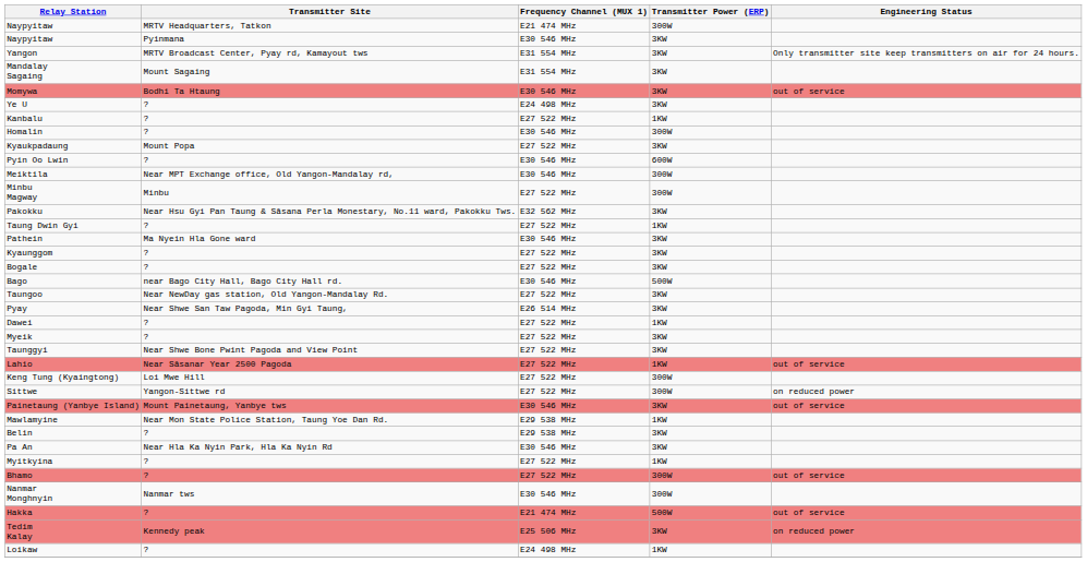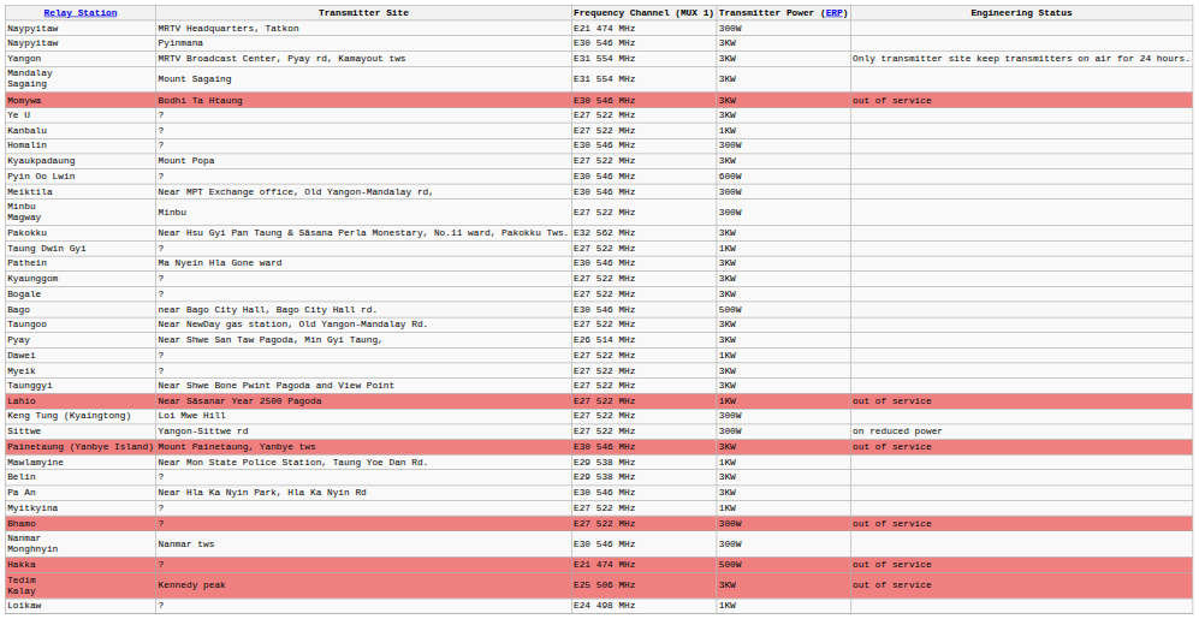 <table class="wikitable">
 <tr>
 <th><a href='#'>Relay Station</a></th>
 <th>Transmitter Site</th>
 <th>Frequency Channel (MUX 1)</th>
 <th>Transmitter Power (<a href='#'>ERP</a>)</th>
 <th>Engineering Status</th>
 </tr>
 <tr>
 <td>Naypyitaw</td>
 <td>MRTV Headquarters, Tatkon</td>
 <td>E21 474 MHz</td>
 <td>300W</td>
 <td></td>
 </tr>
 <tr>
 <td>Naypyitaw</td>
 <td>Pyinmana</td>
 <td>E30 546 MHz</td>
 <td>3KW</td>
 <td></td>
 </tr>
 <tr>
 <td>Yangon</td>
 <td>MRTV Broadcast Center, Pyay rd, Kamayout tws</td>
 <td>E31 554 MHz</td>
 <td>3KW</td>
 <td>Only transmitter site keep transmitters on air for 24 hours.</td>
 </tr>
 <tr>
 <td>Mandalay<br>Sagaing</td>
 <td>Mount Sagaing</td>
 <td>E31 554 MHz</td>
 <td>3KW</td>
 <td></td>
 </tr>
 <tr bgcolor=#F08080>
 <td>Momywa</td>
 <td>Bodhi Ta Htaung</td>
 <td>E30 546 MHz</td>
 <td>3KW</td>
 <td>out of service</td>
 </tr>
 <tr>
 <td>Ye U</td>
 <td>?</td>
-<td>E24 498 MHz</td>
+<td>E27 522 MHz</td>
 <td>3KW</td>
 <td></td>
 </tr>
 <tr>
 <td>Kanbalu</td>
 <td>?</td>
 <td>E27 522 MHz</td>
 <td>1KW</td>
 <td></td>
 </tr>
 <tr>
 <td>Homalin</td>
 <td>?</td>
 <td>E30 546 MHz</td>
 <td>300W</td>
 <td></td>
 </tr>
 <tr>
 <td>Kyaukpadaung</td>
 <td>Mount Popa</td>
 <td>E27 522 MHz</td>
 <td>3KW</td>
 <td></td>
 </tr>
 <tr>
 <td>Pyin Oo Lwin</td>
 <td>?</td>
 <td>E30 546 MHz</td>
 <td>600W</td>
 <td></td>
 </tr>
 <tr>
 <td>Meiktila</td>
 <td>Near MPT Exchange office, Old Yangon-Mandalay rd,</td>
 <td>E30 546 MHz</td>
 <td>300W</td>
 <td></td>
 </tr>
 <tr>
 <td>Minbu<br>Magway</td>
 <td>Minbu</td>
 <td>E27 522 MHz</td>
 <td>300W</td>
 <td></td>
 </tr>
 <tr>
 <td>Pakokku</td>
 <td>Near Hsu Gyi Pan Taung & Sāsana Perla Monestary, No.11 ward, Pakokku Tws.</td>
 <td>E32 562 MHz</td>
 <td>3KW</td>
 <td></td>
 </tr>
 <tr>
 <td>Taung Dwin Gyi</td>
 <td>?</td>
 <td>E27 522 MHz</td>
 <td>1KW</td>
 <td></td>
 </tr>
 <tr>
 <td>Pathein</td>
 <td>Ma Nyein Hla Gone ward</td>
 <td>E30 546 MHz</td>
 <td>3KW</td>
 <td></td>
 </tr>
 <tr>
 <td>Kyaunggom</td>
 <td>?</td>
 <td>E27 522 MHz</td>
 <td>3KW</td>
 <td></td>
 </tr>
 <tr>
 <td>Bogale</td>
 <td>?</td>
 <td>E27 522 MHz</td>
 <td>3KW</td>
 <td></td>
 </tr>
 <tr>
 <td>Bago</td>
 <td>near Bago City Hall, Bago City Hall rd.</td>
 <td>E30 546 MHz</td>
 <td>500W</td>
 <td></td>
 </tr>
 <tr>
 <td>Taungoo</td>
 <td>Near NewDay gas station, Old Yangon-Mandalay Rd.</td>
 <td>E27 522 MHz</td>
 <td>3KW</td>
 <td></td>
 </tr>
 <tr>
 <td>Pyay</td>
 <td>Near Shwe San Taw Pagoda, Min Gyi Taung,</td>
 <td>E26 514 MHz</td>
 <td>3KW</td>
 <td></td>
 </tr>
 <tr>
 <td>Dawei</td>
 <td>?</td>
 <td>E27 522 MHz</td>
 <td>1KW</td>
 <td></td>
 </tr>
 <tr>
 <td>Myeik</td>
 <td>?</td>
 <td>E27 522 MHz</td>
 <td>3KW</td>
 <td></td>
 </tr>
 <tr>
 <td>Taunggyi</td>
 <td>Near Shwe Bone Pwint Pagoda and View Point</td>
 <td>E27 522 MHz</td>
 <td>3KW</td>
 <td></td>
 </tr>
 <tr bgcolor=#F08080>
 <td>Lahio</td>
 <td>Near Sāsanar Year 2500 Pagoda</td>
 <td>E27 522 MHz</td>
 <td>1KW</td>
 <td>out of service</td>
 </tr>
 <tr>
 <td>Keng Tung (Kyaingtong)</td>
 <td>Loi Mwe Hill</td>
 <td>E27 522 MHz</td>
 <td>300W</td>
 <td></td>
 </tr>
 <tr>
 <td>Sittwe</td>
 <td>Yangon-Sittwe rd</td>
 <td>E27 522 MHz</td>
 <td>300W</td>
 <td>on reduced power</td>
 </tr>
 <tr bgcolor=#F08080>
 <td>Painetaung (Yanbye Island)</td>
 <td>Mount Painetaung, Yanbye tws</td>
 <td>E30 546 MHz</td>
 <td>3KW</td>
 <td>out of service</td>
 </tr>
 <tr>
 <td>Mawlamyine</td>
 <td>Near Mon State Police Station, Taung Yoe Dan Rd.</td>
 <td>E29 538 MHz</td>
 <td>1KW</td>
 <td></td>
 </tr>
 <tr>
 <td>Belin</td>
 <td>?</td>
 <td>E29 538 MHz</td>
 <td>3KW</td>
 <td></td>
 </tr>
 <tr>
 <td>Pa An</td>
 <td>Near Hla Ka Nyin Park, Hla Ka Nyin Rd</td>
 <td>E30 546 MHz</td>
 <td>3KW</td>
 <td></td>
 </tr>
 <tr>
 <td>Myitkyina</td>
 <td>?</td>
 <td>E27 522 MHz</td>
 <td>1KW</td>
 <td></td>
 </tr>
 <tr bgcolor=#F08080>
 <td>Bhamo</td>
 <td>?</td>
 <td>E27 522 MHz</td>
 <td>300W</td>
 <td>out of service</td>
 </tr>
 <tr>
 <td>Nanmar<br>Monghnyin</td>
 <td>Nanmar tws</td>
 <td>E30 546 MHz</td>
 <td>300W</td>
 <td></td>
 </tr>
 <tr bgcolor=#F08080>
 <td>Hakka</td>
 <td>?</td>
 <td>E21 474 MHz</td>
 <td>500W</td>
 <td>out of service</td>
 </tr>
 <tr bgcolor=#F08080>
 <td>Tedim<br>Kalay</td>
 <td>Kennedy peak</td>
 <td>E25 506 MHz</td>
 <td>3KW</td>
-<td>on reduced power</td>
+<td>out of service</td>
 </tr>
 <tr>
 <td>Loikaw</td>
 <td>?</td>
 <td>E24 498 MHz</td>
 <td>1KW</td>
 <td></td>
 </tr>
 <tr>
 </tr>
 </table>
